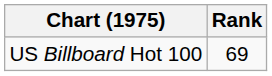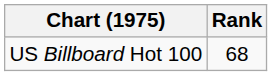 <table class="wikitable sortable">
 <tr>
 <th align="left">Chart (1975)</th>
 <th style="text-align:center;">Rank</th>
 </tr>
 <tr>
 <td>US <em>Billboard</em> Hot 100</td>
-<td style="text-align:center;">69</td>
+<td style="text-align:center;">68</td>
 </tr>
 </table>
